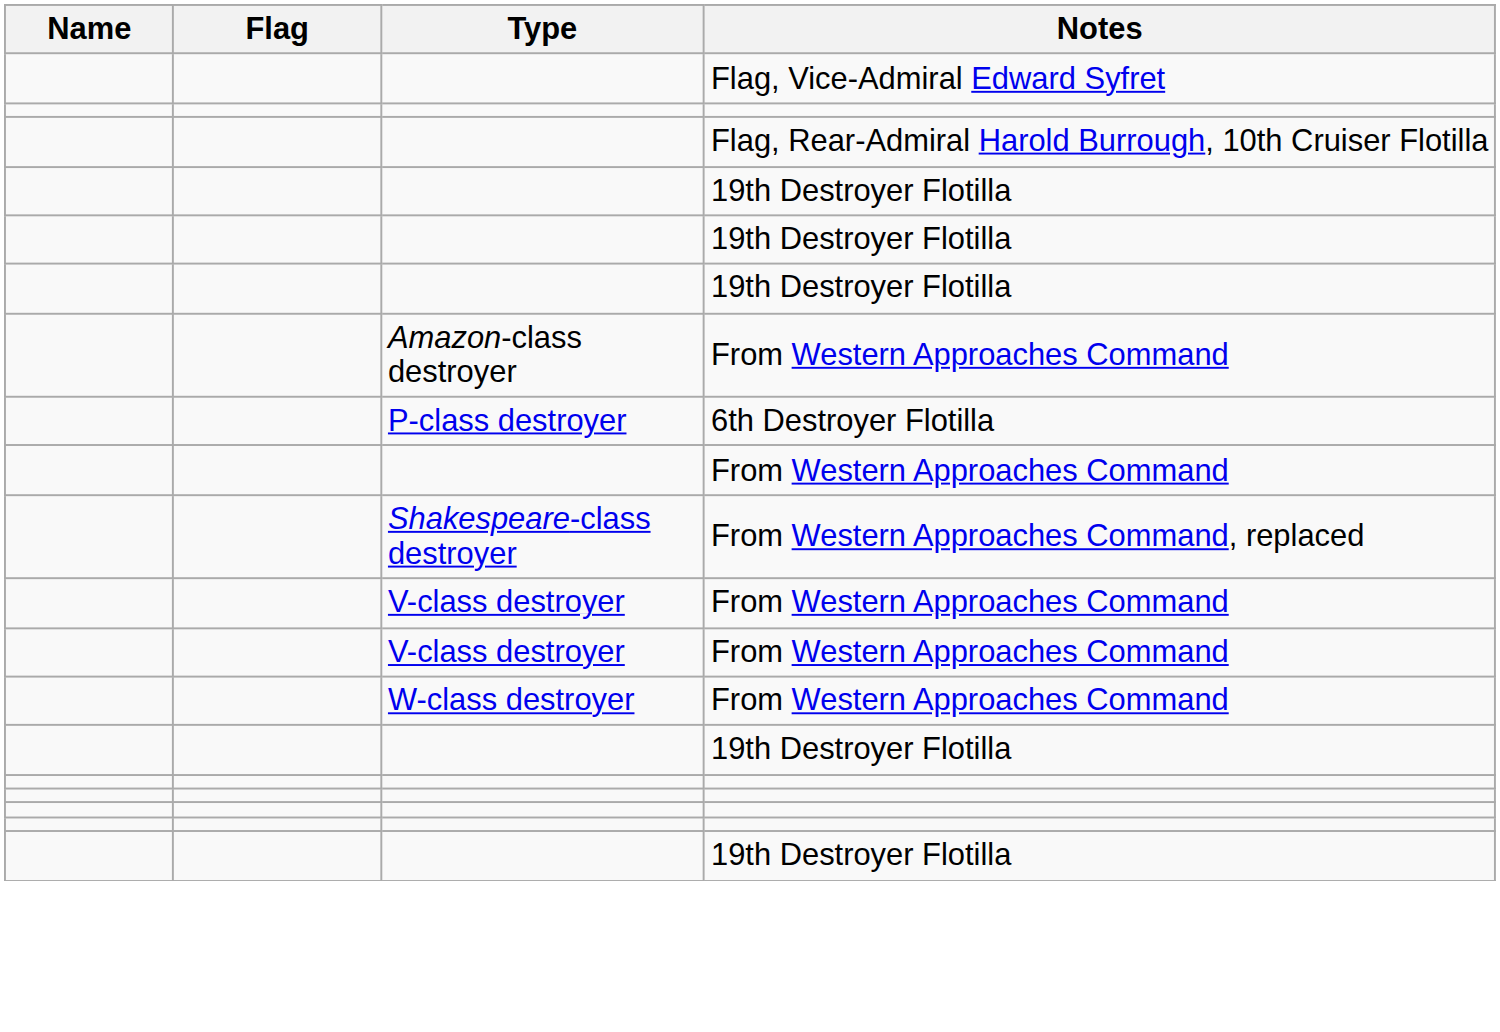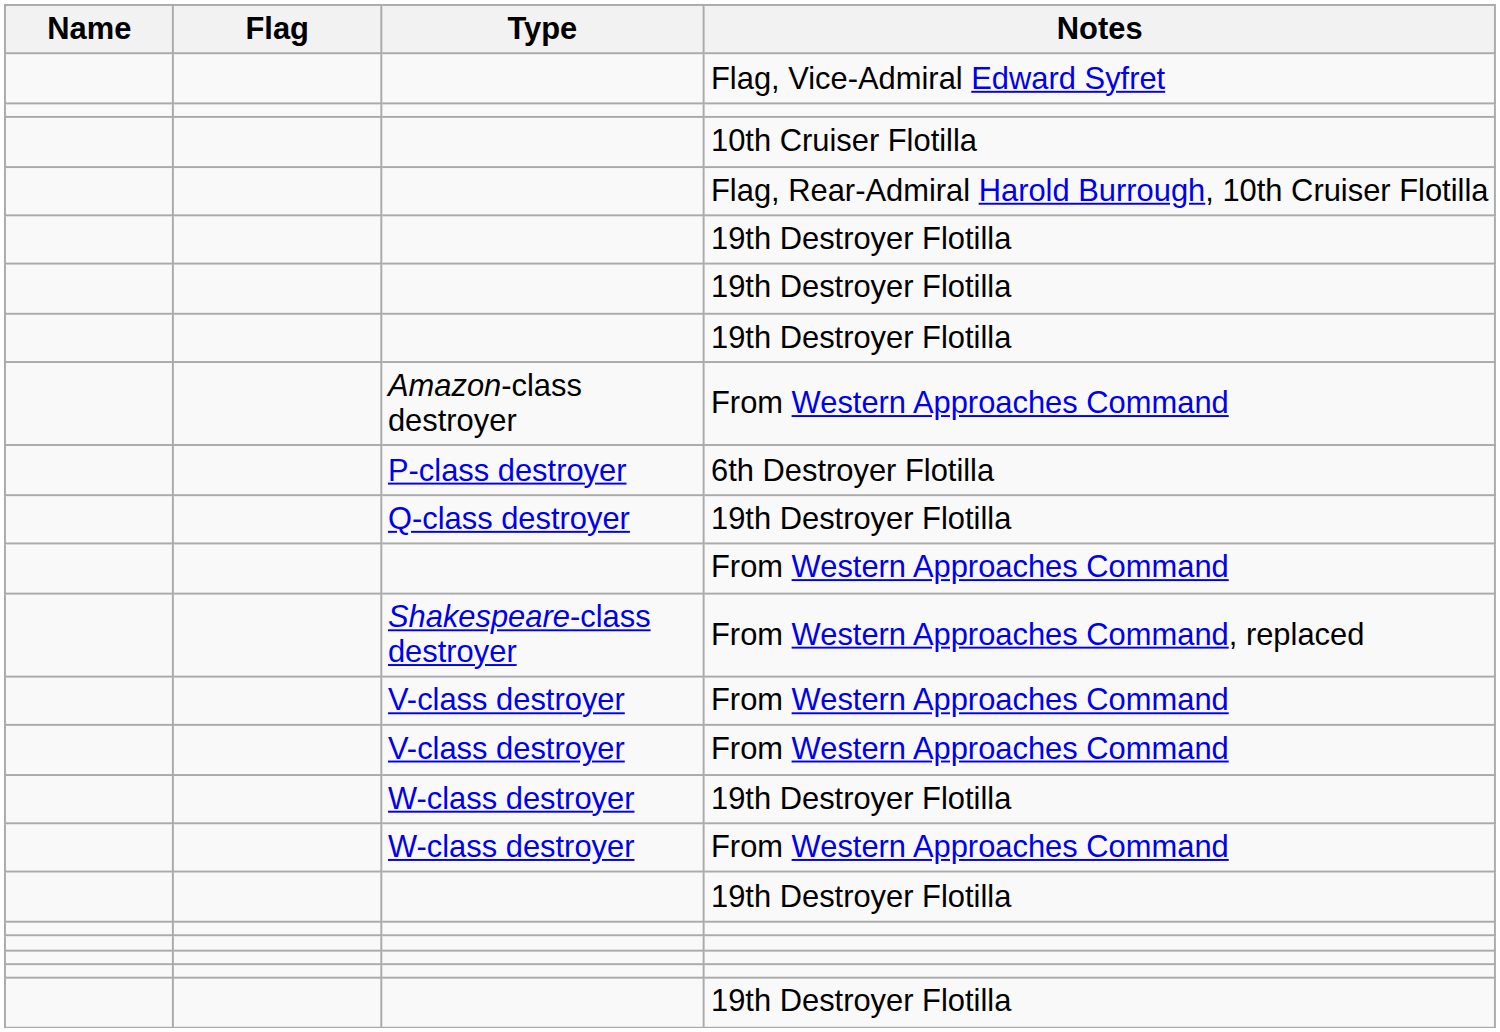 <table class="wikitable sortable">
 <tr>
 <th scope="col" width="80px">Name</th>
 <th scope="col" width="100px">Flag</th>
 <th scope="col" width="160px">Type</th>
 <th>Notes</th>
 </tr>
 <tr>
 <td></td>
 <td></td>
 <td></td>
 <td>Flag, Vice-Admiral <a href='#'>Edward Syfret</a></td>
 </tr>
 <tr>
 <td></td>
 <td></td>
 <td></td>
 <td></td>
+</tr>
+<tr>
+<td></td>
+<td></td>
+<td></td>
+<td>10th Cruiser Flotilla</td>
 </tr>
 <tr>
 <td></td>
 <td></td>
 <td></td>
 <td>Flag, Rear-Admiral <a href='#'>Harold Burrough</a>, 10th Cruiser Flotilla</td>
 </tr>
 <tr>
 <td></td>
 <td></td>
 <td></td>
 <td>19th Destroyer Flotilla</td>
 </tr>
 <tr>
 <td></td>
 <td></td>
 <td></td>
 <td>19th Destroyer Flotilla</td>
 </tr>
 <tr>
 <td></td>
 <td></td>
 <td></td>
 <td>19th Destroyer Flotilla</td>
 </tr>
 <tr>
 <td></td>
 <td></td>
 <td><em>Amazon</em>-class destroyer</td>
 <td>From <a href='#'>Western Approaches Command</a></td>
 </tr>
 <tr>
 <td></td>
 <td></td>
 <td><a href='#'>P-class destroyer</a></td>
 <td>6th Destroyer Flotilla</td>
 </tr>
 <tr>
 <td></td>
 <td></td>
+<td><a href='#'>Q-class destroyer</a></td>
+<td>19th Destroyer Flotilla</td>
+</tr>
+<tr>
+<td></td>
+<td></td>
 <td></td>
 <td>From <a href='#'>Western Approaches Command</a></td>
 </tr>
 <tr>
 <td></td>
 <td></td>
 <td><a href='#'><em>Shakespeare</em>-class destroyer</a></td>
 <td>From <a href='#'>Western Approaches Command</a>, replaced </td>
 </tr>
 <tr>
 <td></td>
 <td></td>
 <td><a href='#'>V-class destroyer</a></td>
 <td>From <a href='#'>Western Approaches Command</a></td>
 </tr>
 <tr>
 <td></td>
 <td></td>
 <td><a href='#'>V-class destroyer</a></td>
 <td>From <a href='#'>Western Approaches Command</a></td>
+</tr>
+<tr>
+<td></td>
+<td></td>
+<td><a href='#'>W-class destroyer</a></td>
+<td>19th Destroyer Flotilla</td>
 </tr>
 <tr>
 <td></td>
 <td></td>
 <td><a href='#'>W-class destroyer</a></td>
 <td>From <a href='#'>Western Approaches Command</a></td>
 </tr>
 <tr>
 <td></td>
 <td></td>
 <td></td>
 <td>19th Destroyer Flotilla</td>
 </tr>
 <tr>
 <td></td>
 <td></td>
 <td></td>
 <td></td>
 </tr>
 <tr>
 <td></td>
 <td></td>
 <td></td>
 <td></td>
 </tr>
 <tr>
 <td></td>
 <td></td>
 <td></td>
 <td></td>
 </tr>
 <tr>
 <td></td>
 <td></td>
 <td></td>
 <td></td>
 </tr>
 <tr>
 <td></td>
 <td></td>
 <td></td>
 <td>19th Destroyer Flotilla</td>
 </tr>
 <tr>
 </tr>
 </table>
